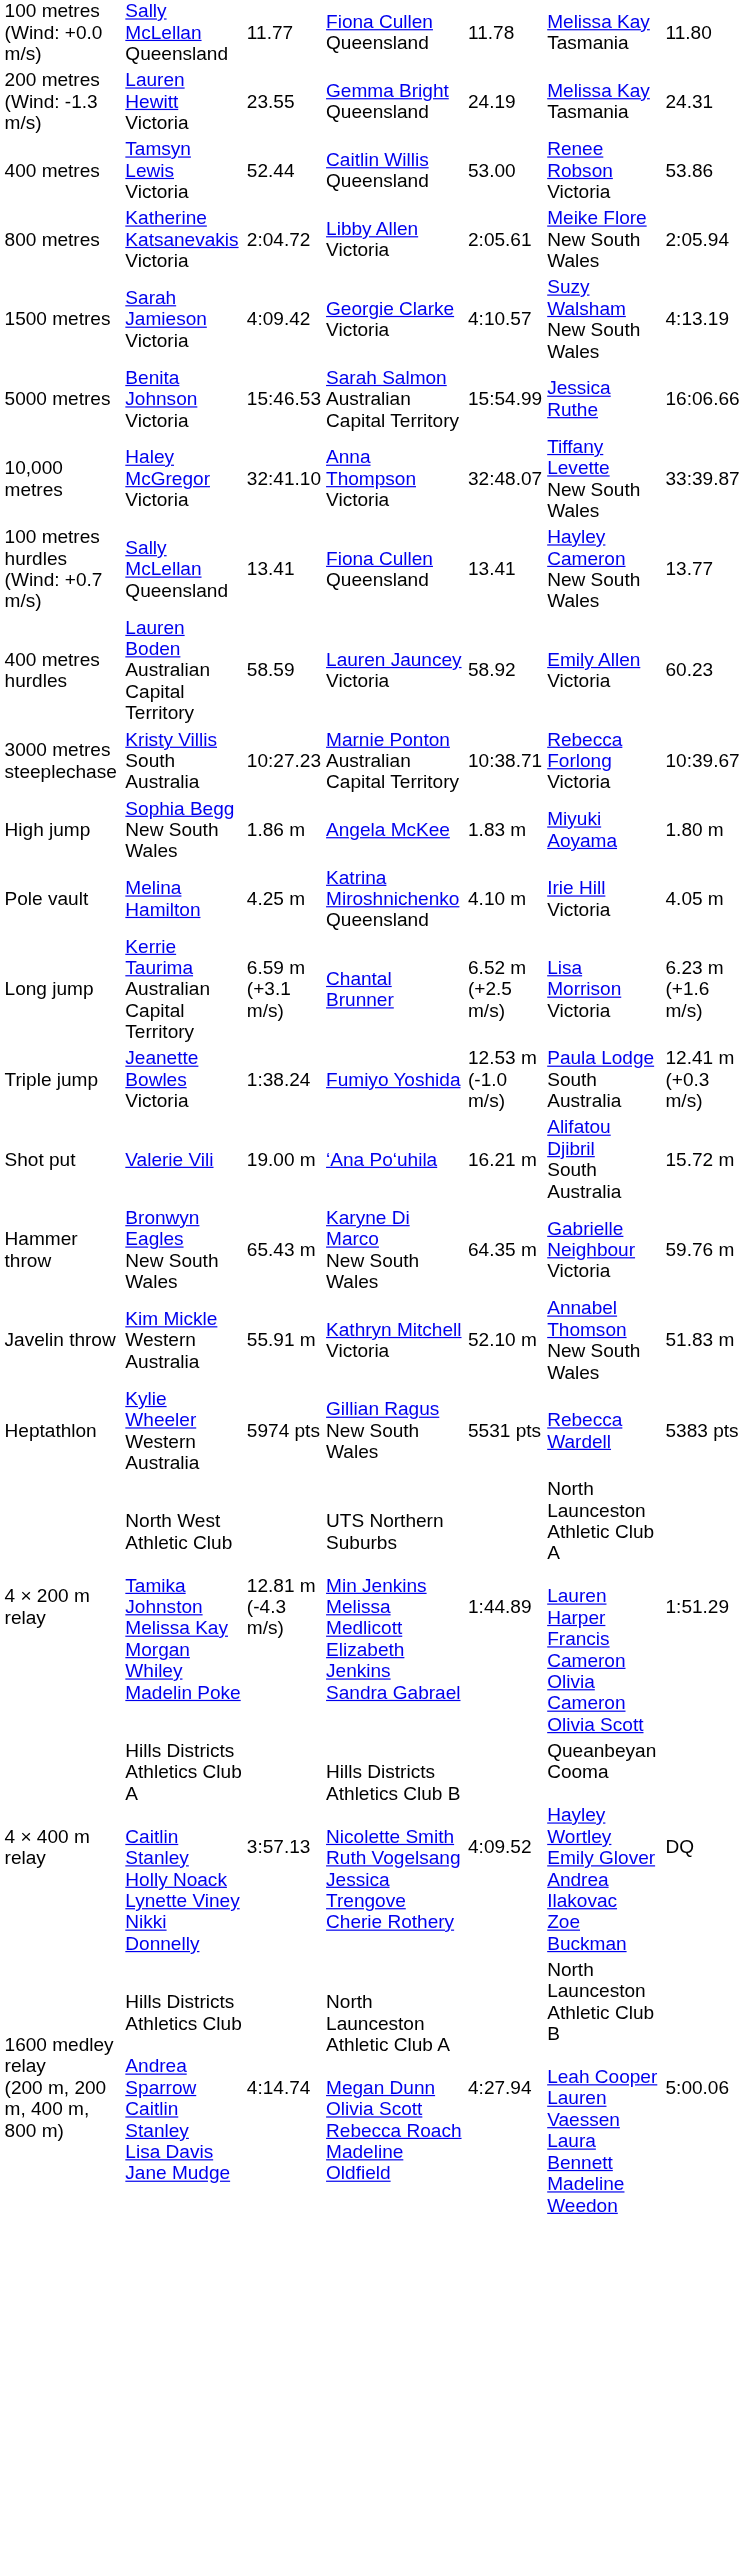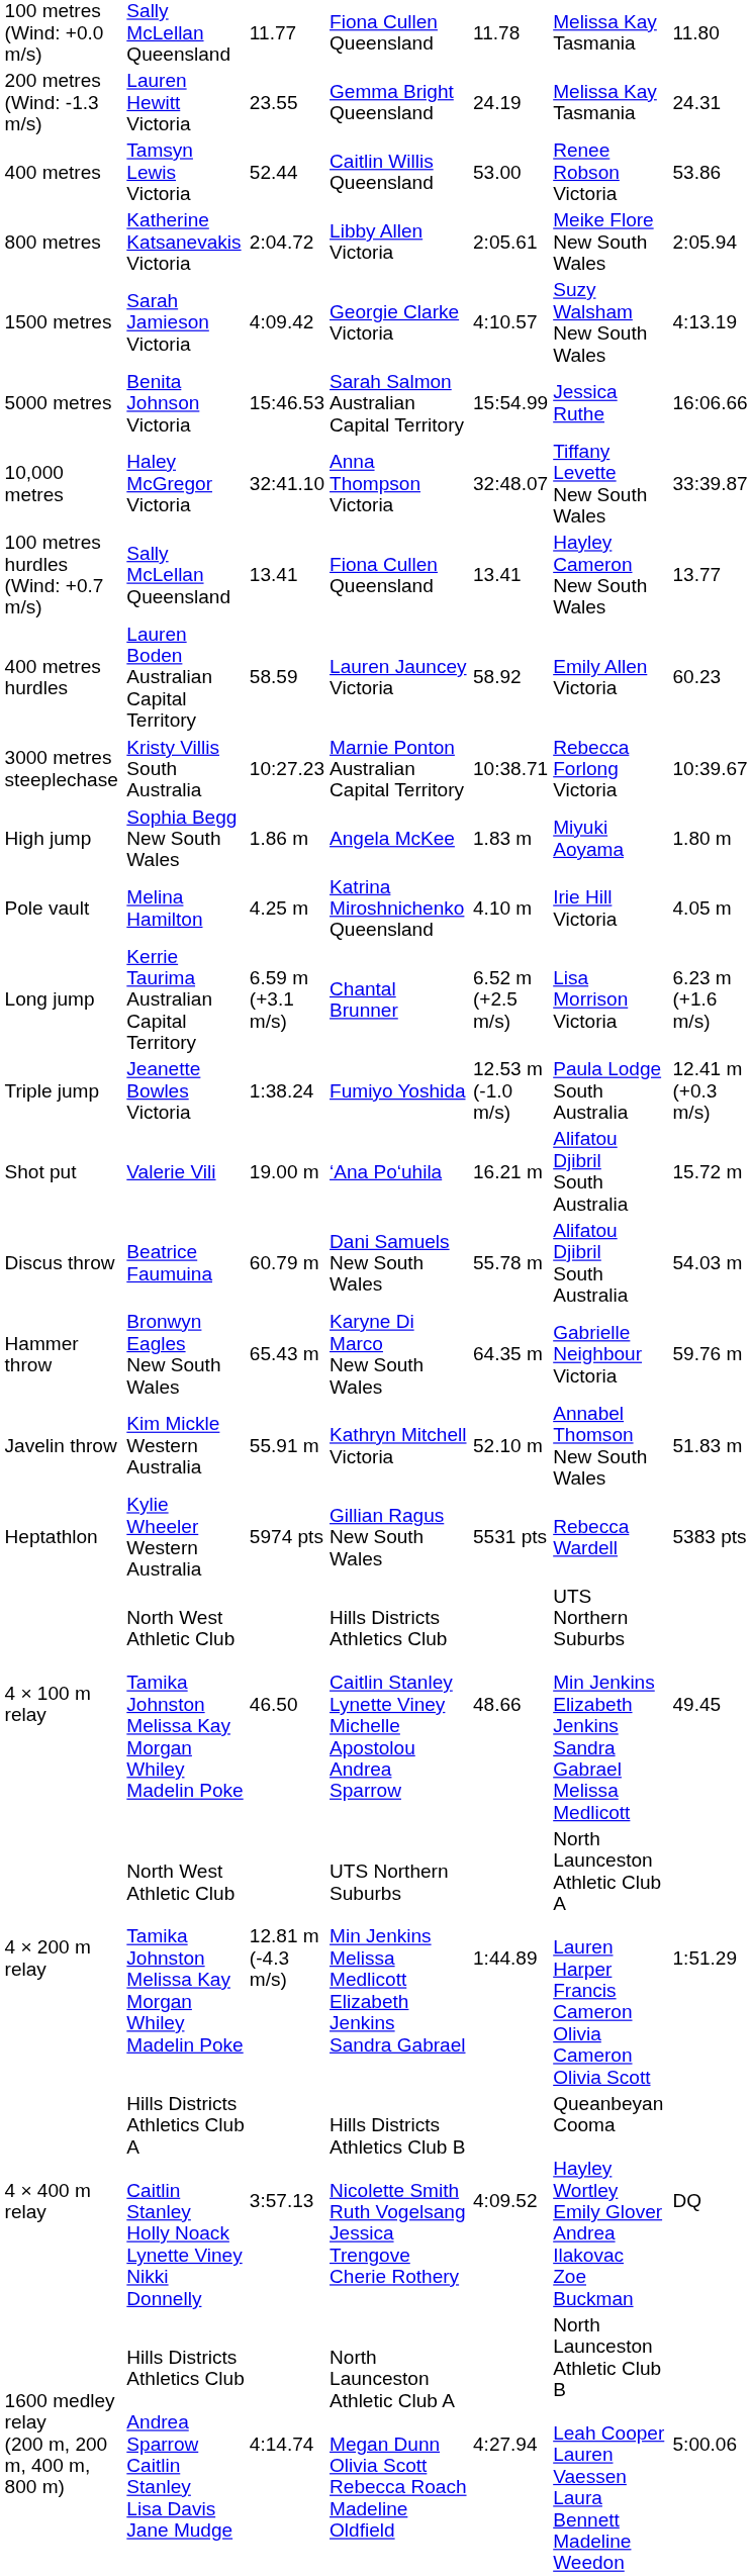 <table>
 <tr>
 <td>100 metres<br>(Wind: +0.0 m/s)</td>
 <td><a href='#'>Sally McLellan</a><br>Queensland</td>
 <td>11.77</td>
 <td><a href='#'>Fiona Cullen</a><br>Queensland</td>
 <td>11.78</td>
 <td><a href='#'>Melissa Kay</a><br>Tasmania</td>
 <td>11.80</td>
 </tr>
 <tr>
 <td>200 metres<br>(Wind: -1.3 m/s)</td>
 <td><a href='#'>Lauren Hewitt</a><br>Victoria</td>
 <td>23.55</td>
 <td><a href='#'>Gemma Bright</a><br>Queensland</td>
 <td>24.19</td>
 <td><a href='#'>Melissa Kay</a><br>Tasmania</td>
 <td>24.31</td>
 </tr>
 <tr>
 <td>400 metres</td>
 <td><a href='#'>Tamsyn Lewis</a><br>Victoria</td>
 <td>52.44</td>
 <td><a href='#'>Caitlin Willis</a><br>Queensland</td>
 <td>53.00</td>
 <td><a href='#'>Renee Robson</a><br>Victoria</td>
 <td>53.86</td>
 </tr>
 <tr>
 <td>800 metres</td>
 <td><a href='#'>Katherine Katsanevakis</a><br>Victoria</td>
 <td>2:04.72</td>
 <td><a href='#'>Libby Allen</a><br>Victoria</td>
 <td>2:05.61</td>
 <td><a href='#'>Meike Flore</a><br>New South Wales</td>
 <td>2:05.94</td>
 </tr>
 <tr>
 <td>1500 metres</td>
 <td><a href='#'>Sarah Jamieson</a><br>Victoria</td>
 <td>4:09.42</td>
 <td><a href='#'>Georgie Clarke</a><br>Victoria</td>
 <td>4:10.57</td>
 <td><a href='#'>Suzy Walsham</a><br>New South Wales</td>
 <td>4:13.19</td>
 </tr>
 <tr>
 <td>5000 metres</td>
 <td><a href='#'>Benita Johnson</a><br>Victoria</td>
 <td>15:46.53</td>
 <td><a href='#'>Sarah Salmon</a><br>Australian Capital Territory</td>
 <td>15:54.99</td>
 <td><a href='#'>Jessica Ruthe</a><br></td>
 <td>16:06.66</td>
 </tr>
 <tr>
 <td>10,000 metres</td>
 <td><a href='#'>Haley McGregor</a><br>Victoria</td>
 <td>32:41.10</td>
 <td><a href='#'>Anna Thompson</a><br>Victoria</td>
 <td>32:48.07</td>
 <td><a href='#'>Tiffany Levette</a><br>New South Wales</td>
 <td>33:39.87</td>
 </tr>
 <tr>
 <td>100 metres hurdles<br>(Wind: +0.7 m/s)</td>
 <td><a href='#'>Sally McLellan</a><br>Queensland</td>
 <td>13.41</td>
 <td><a href='#'>Fiona Cullen</a><br>Queensland</td>
 <td>13.41</td>
 <td><a href='#'>Hayley Cameron</a><br>New South Wales</td>
 <td>13.77</td>
 </tr>
 <tr>
 <td>400 metres hurdles</td>
 <td><a href='#'>Lauren Boden</a><br>Australian Capital Territory</td>
 <td>58.59</td>
 <td><a href='#'>Lauren Jauncey</a><br>Victoria</td>
 <td>58.92</td>
 <td><a href='#'>Emily Allen</a><br>Victoria</td>
 <td>60.23</td>
 </tr>
 <tr>
 <td>3000 metres steeplechase</td>
 <td><a href='#'>Kristy Villis</a><br>South Australia</td>
 <td>10:27.23</td>
 <td><a href='#'>Marnie Ponton</a><br>Australian Capital Territory</td>
 <td>10:38.71</td>
 <td><a href='#'>Rebecca Forlong</a><br>Victoria</td>
 <td>10:39.67</td>
 </tr>
 <tr>
 <td>High jump</td>
 <td><a href='#'>Sophia Begg</a><br>New South Wales</td>
 <td>1.86 m</td>
 <td><a href='#'>Angela McKee</a><br></td>
 <td>1.83 m</td>
 <td><a href='#'>Miyuki Aoyama</a><br></td>
 <td>1.80 m</td>
 </tr>
 <tr>
 <td>Pole vault</td>
 <td><a href='#'>Melina Hamilton</a><br></td>
 <td>4.25 m</td>
 <td><a href='#'>Katrina Miroshnichenko</a><br>Queensland</td>
 <td>4.10 m</td>
 <td><a href='#'>Irie Hill</a><br>Victoria</td>
 <td>4.05 m</td>
 </tr>
 <tr>
 <td>Long jump</td>
 <td><a href='#'>Kerrie Taurima</a><br>Australian Capital Territory</td>
 <td>6.59 m <br>(+3.1 m/s)</td>
 <td><a href='#'>Chantal Brunner</a><br></td>
 <td>6.52 m <br>(+2.5 m/s)</td>
 <td><a href='#'>Lisa Morrison</a><br>Victoria</td>
 <td>6.23 m <br>(+1.6 m/s)</td>
 </tr>
 <tr>
 <td>Triple jump</td>
 <td><a href='#'>Jeanette Bowles</a><br>Victoria</td>
 <td>1:38.24</td>
 <td><a href='#'>Fumiyo Yoshida</a><br></td>
 <td>12.53 m <br>(-1.0 m/s)</td>
 <td><a href='#'>Paula Lodge</a><br>South Australia</td>
 <td>12.41 m <br>(+0.3 m/s)</td>
 </tr>
 <tr>
 <td>Shot put</td>
 <td><a href='#'>Valerie Vili</a><br></td>
 <td>19.00 m</td>
 <td><a href='#'>ʻAna Poʻuhila</a><br></td>
 <td>16.21 m</td>
 <td><a href='#'>Alifatou Djibril</a><br>South Australia</td>
 <td>15.72 m</td>
 </tr>
 <tr>
+<td>Discus throw</td>
+<td><a href='#'>Beatrice Faumuina</a><br></td>
+<td>60.79 m</td>
+<td><a href='#'>Dani Samuels</a><br>New South Wales</td>
+<td>55.78 m</td>
+<td><a href='#'>Alifatou Djibril</a><br>South Australia</td>
+<td>54.03 m</td>
+</tr>
+<tr>
 <td>Hammer throw</td>
 <td><a href='#'>Bronwyn Eagles</a><br>New South Wales</td>
 <td>65.43 m</td>
 <td><a href='#'>Karyne Di Marco</a><br>New South Wales</td>
 <td>64.35 m</td>
 <td><a href='#'>Gabrielle Neighbour</a><br>Victoria</td>
 <td>59.76 m</td>
 </tr>
 <tr>
 <td>Javelin throw</td>
 <td><a href='#'>Kim Mickle</a><br>Western Australia</td>
 <td>55.91 m</td>
 <td><a href='#'>Kathryn Mitchell</a><br>Victoria</td>
 <td>52.10 m</td>
 <td><a href='#'>Annabel Thomson</a><br>New South Wales</td>
 <td>51.83 m</td>
 </tr>
 <tr>
 <td>Heptathlon</td>
 <td><a href='#'>Kylie Wheeler</a><br>Western Australia</td>
 <td>5974 pts</td>
 <td><a href='#'>Gillian Ragus</a><br>New South Wales</td>
 <td>5531 pts</td>
 <td><a href='#'>Rebecca Wardell</a><br></td>
 <td>5383 pts</td>
+</tr>
+<tr>
+<td>4 × 100 m relay</td>
+<td>North West Athletic Club<br><br><a href='#'>Tamika Johnston</a><br><a href='#'>Melissa Kay</a><br><a href='#'>Morgan Whiley</a><br><a href='#'>Madelin Poke</a></td>
+<td>46.50</td>
+<td>Hills Districts Athletics Club<br><br><a href='#'>Caitlin Stanley</a><br><a href='#'>Lynette Viney</a><br><a href='#'>Michelle Apostolou</a><br><a href='#'>Andrea Sparrow</a></td>
+<td>48.66</td>
+<td>UTS Northern Suburbs<br><br><a href='#'>Min Jenkins</a><br><a href='#'>Elizabeth Jenkins</a><br><a href='#'>Sandra Gabrael</a><br><a href='#'>Melissa Medlicott</a></td>
+<td>49.45</td>
 </tr>
 <tr>
 <td>4 × 200 m relay</td>
 <td>North West Athletic Club<br><br><a href='#'>Tamika Johnston</a><br><a href='#'>Melissa Kay</a><br><a href='#'>Morgan Whiley</a><br><a href='#'>Madelin Poke</a></td>
 <td>12.81 m <br>(-4.3 m/s)</td>
 <td>UTS Northern Suburbs<br><br><a href='#'>Min Jenkins</a><br><a href='#'>Melissa Medlicott</a><br><a href='#'>Elizabeth Jenkins</a><br><a href='#'>Sandra Gabrael</a></td>
 <td>1:44.89</td>
 <td>North Launceston Athletic Club A<br><br><a href='#'>Lauren Harper</a><br><a href='#'>Francis Cameron</a><br><a href='#'>Olivia Cameron</a><br><a href='#'>Olivia Scott</a></td>
 <td>1:51.29</td>
 </tr>
 <tr>
 <td>4 × 400 m relay</td>
 <td>Hills Districts Athletics Club A<br><br><a href='#'>Caitlin Stanley</a><br><a href='#'>Holly Noack</a><br><a href='#'>Lynette Viney</a><br><a href='#'>Nikki Donnelly</a></td>
 <td>3:57.13</td>
 <td>Hills Districts Athletics Club B<br><br><a href='#'>Nicolette Smith</a><br><a href='#'>Ruth Vogelsang</a><br><a href='#'>Jessica Trengove</a><br><a href='#'>Cherie Rothery</a></td>
 <td>4:09.52</td>
 <td>Queanbeyan Cooma<br><br><a href='#'>Hayley Wortley</a><br><a href='#'>Emily Glover</a><br><a href='#'>Andrea Ilakovac</a><br><a href='#'>Zoe Buckman</a></td>
 <td>DQ</td>
 </tr>
 <tr>
 <td>1600 medley relay<br>(200 m, 200 m, 400 m, 800 m)</td>
 <td>Hills Districts Athletics Club<br><br><a href='#'>Andrea Sparrow</a><br><a href='#'>Caitlin Stanley</a><br><a href='#'>Lisa Davis</a><br><a href='#'>Jane Mudge</a></td>
 <td>4:14.74</td>
 <td>North Launceston Athletic Club A<br><br><a href='#'>Megan Dunn</a><br><a href='#'>Olivia Scott</a><br><a href='#'>Rebecca Roach</a><br><a href='#'>Madeline Oldfield</a></td>
 <td>4:27.94</td>
 <td>North Launceston Athletic Club B<br><br><a href='#'>Leah Cooper</a><br><a href='#'>Lauren Vaessen</a><br><a href='#'>Laura Bennett</a><br><a href='#'>Madeline Weedon</a></td>
 <td>5:00.06</td>
 </tr>
 <tr>
 </tr>
 </table>
